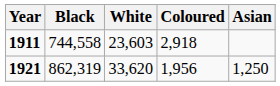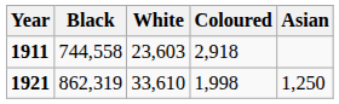 <table class="wikitable" style="margin:auto;">
 <tr>
 <th>Year</th>
 <th>Black</th>
 <th>White</th>
 <th>Coloured</th>
 <th>Asian</th>
 </tr>
 <tr>
 <td><strong>1911</strong></td>
 <td>744,558</td>
 <td>23,603</td>
 <td>2,918</td>
 <td></td>
 </tr>
 <tr>
 <td><strong>1921</strong></td>
 <td>862,319</td>
-<td>33,620</td>
-<td>1,956</td>
+<td>33,610</td>
+<td>1,998</td>
 <td>1,250</td>
 </tr>
 </table>
